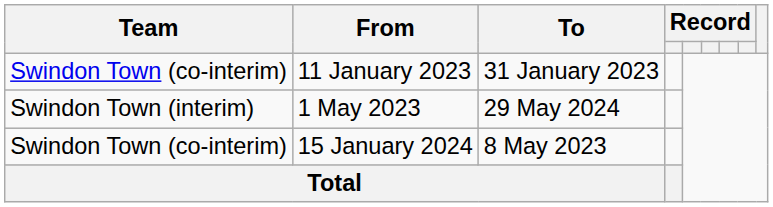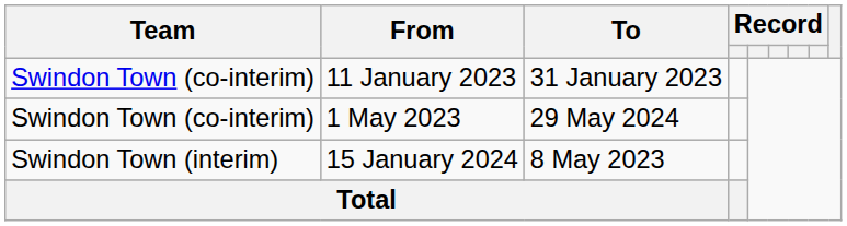 <table class=wikitable style=text-align:center>
 <tr>
 <th rowspan=2>Team</th>
 <th rowspan=2>From</th>
 <th rowspan=2>To</th>
 <th colspan=5>Record</th>
 <th rowspan=2></th>
 </tr>
 <tr>
 <th></th>
 <th></th>
 <th></th>
 <th></th>
 <th></th>
 </tr>
 <tr>
 <td align=left><a href='#'>Swindon Town</a> (co-interim)</td>
 <td align=left>11 January 2023</td>
 <td align=left>31 January 2023<br></td>
 <td></td>
 </tr>
 <tr>
-<td align=left>Swindon Town (interim)</td>
+<td align=left>Swindon Town (co-interim)</td>
 <td align=left>1 May 2023</td>
 <td align=left>29 May 2024<br></td>
 <td></td>
 </tr>
 <tr>
-<td align=left>Swindon Town (co-interim)</td>
+<td align=left>Swindon Town (interim)</td>
 <td align=left>15 January 2024</td>
 <td align=left>8 May 2023<br></td>
 <td></td>
 </tr>
 <tr>
 <th colspan=3>Total<br></th>
 <th></th>
 </tr>
 </table>
